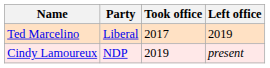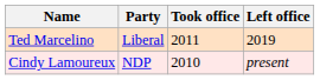 <table class="wikitable">
 <tr>
 <th>Name</th>
 <th>Party</th>
 <th>Took office</th>
 <th>Left office</th>
 </tr>
 <tr bgcolor=#FFE1C4>
 <td><a href='#'>Ted Marcelino</a></td>
 <td><a href='#'>Liberal</a></td>
-<td>2017</td>
+<td>2011</td>
 <td>2019</td>
 </tr>
 <tr bgcolor=#FFE8E8>
 <td><a href='#'>Cindy Lamoureux</a></td>
 <td><a href='#'>NDP</a></td>
-<td>2019</td>
+<td>2010</td>
 <td><em>present</em></td>
 </tr>
 </table>
